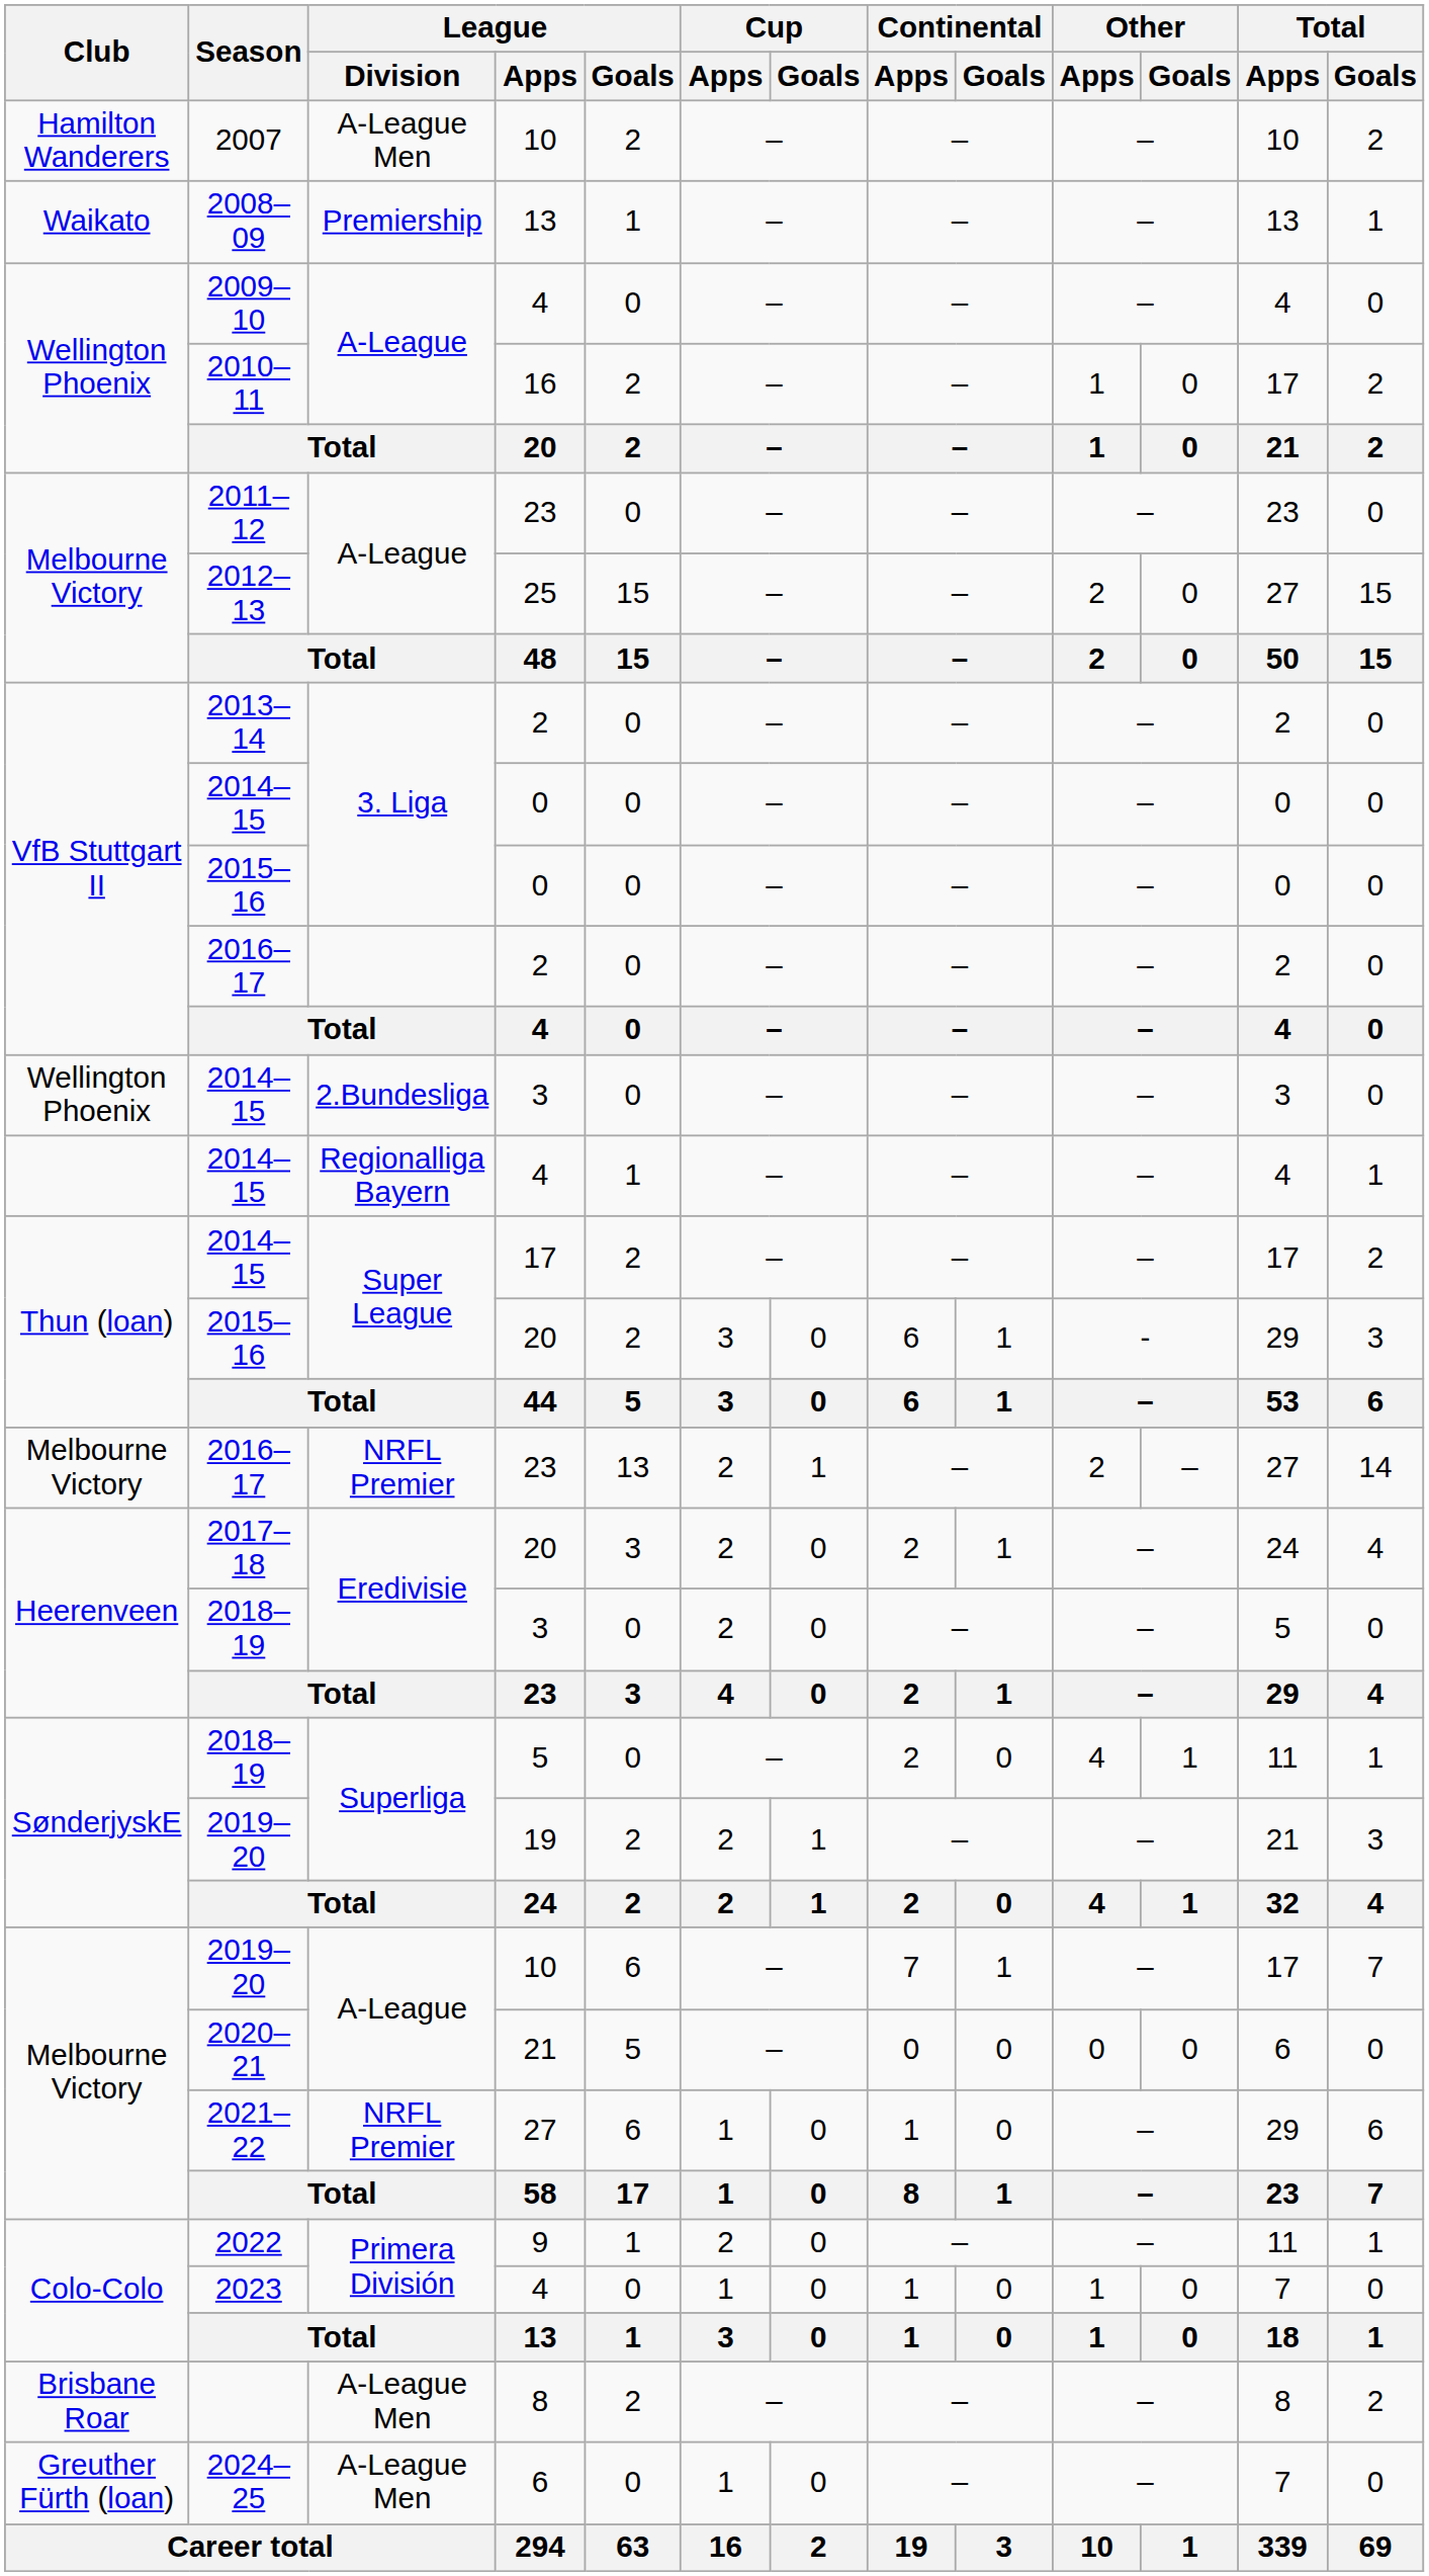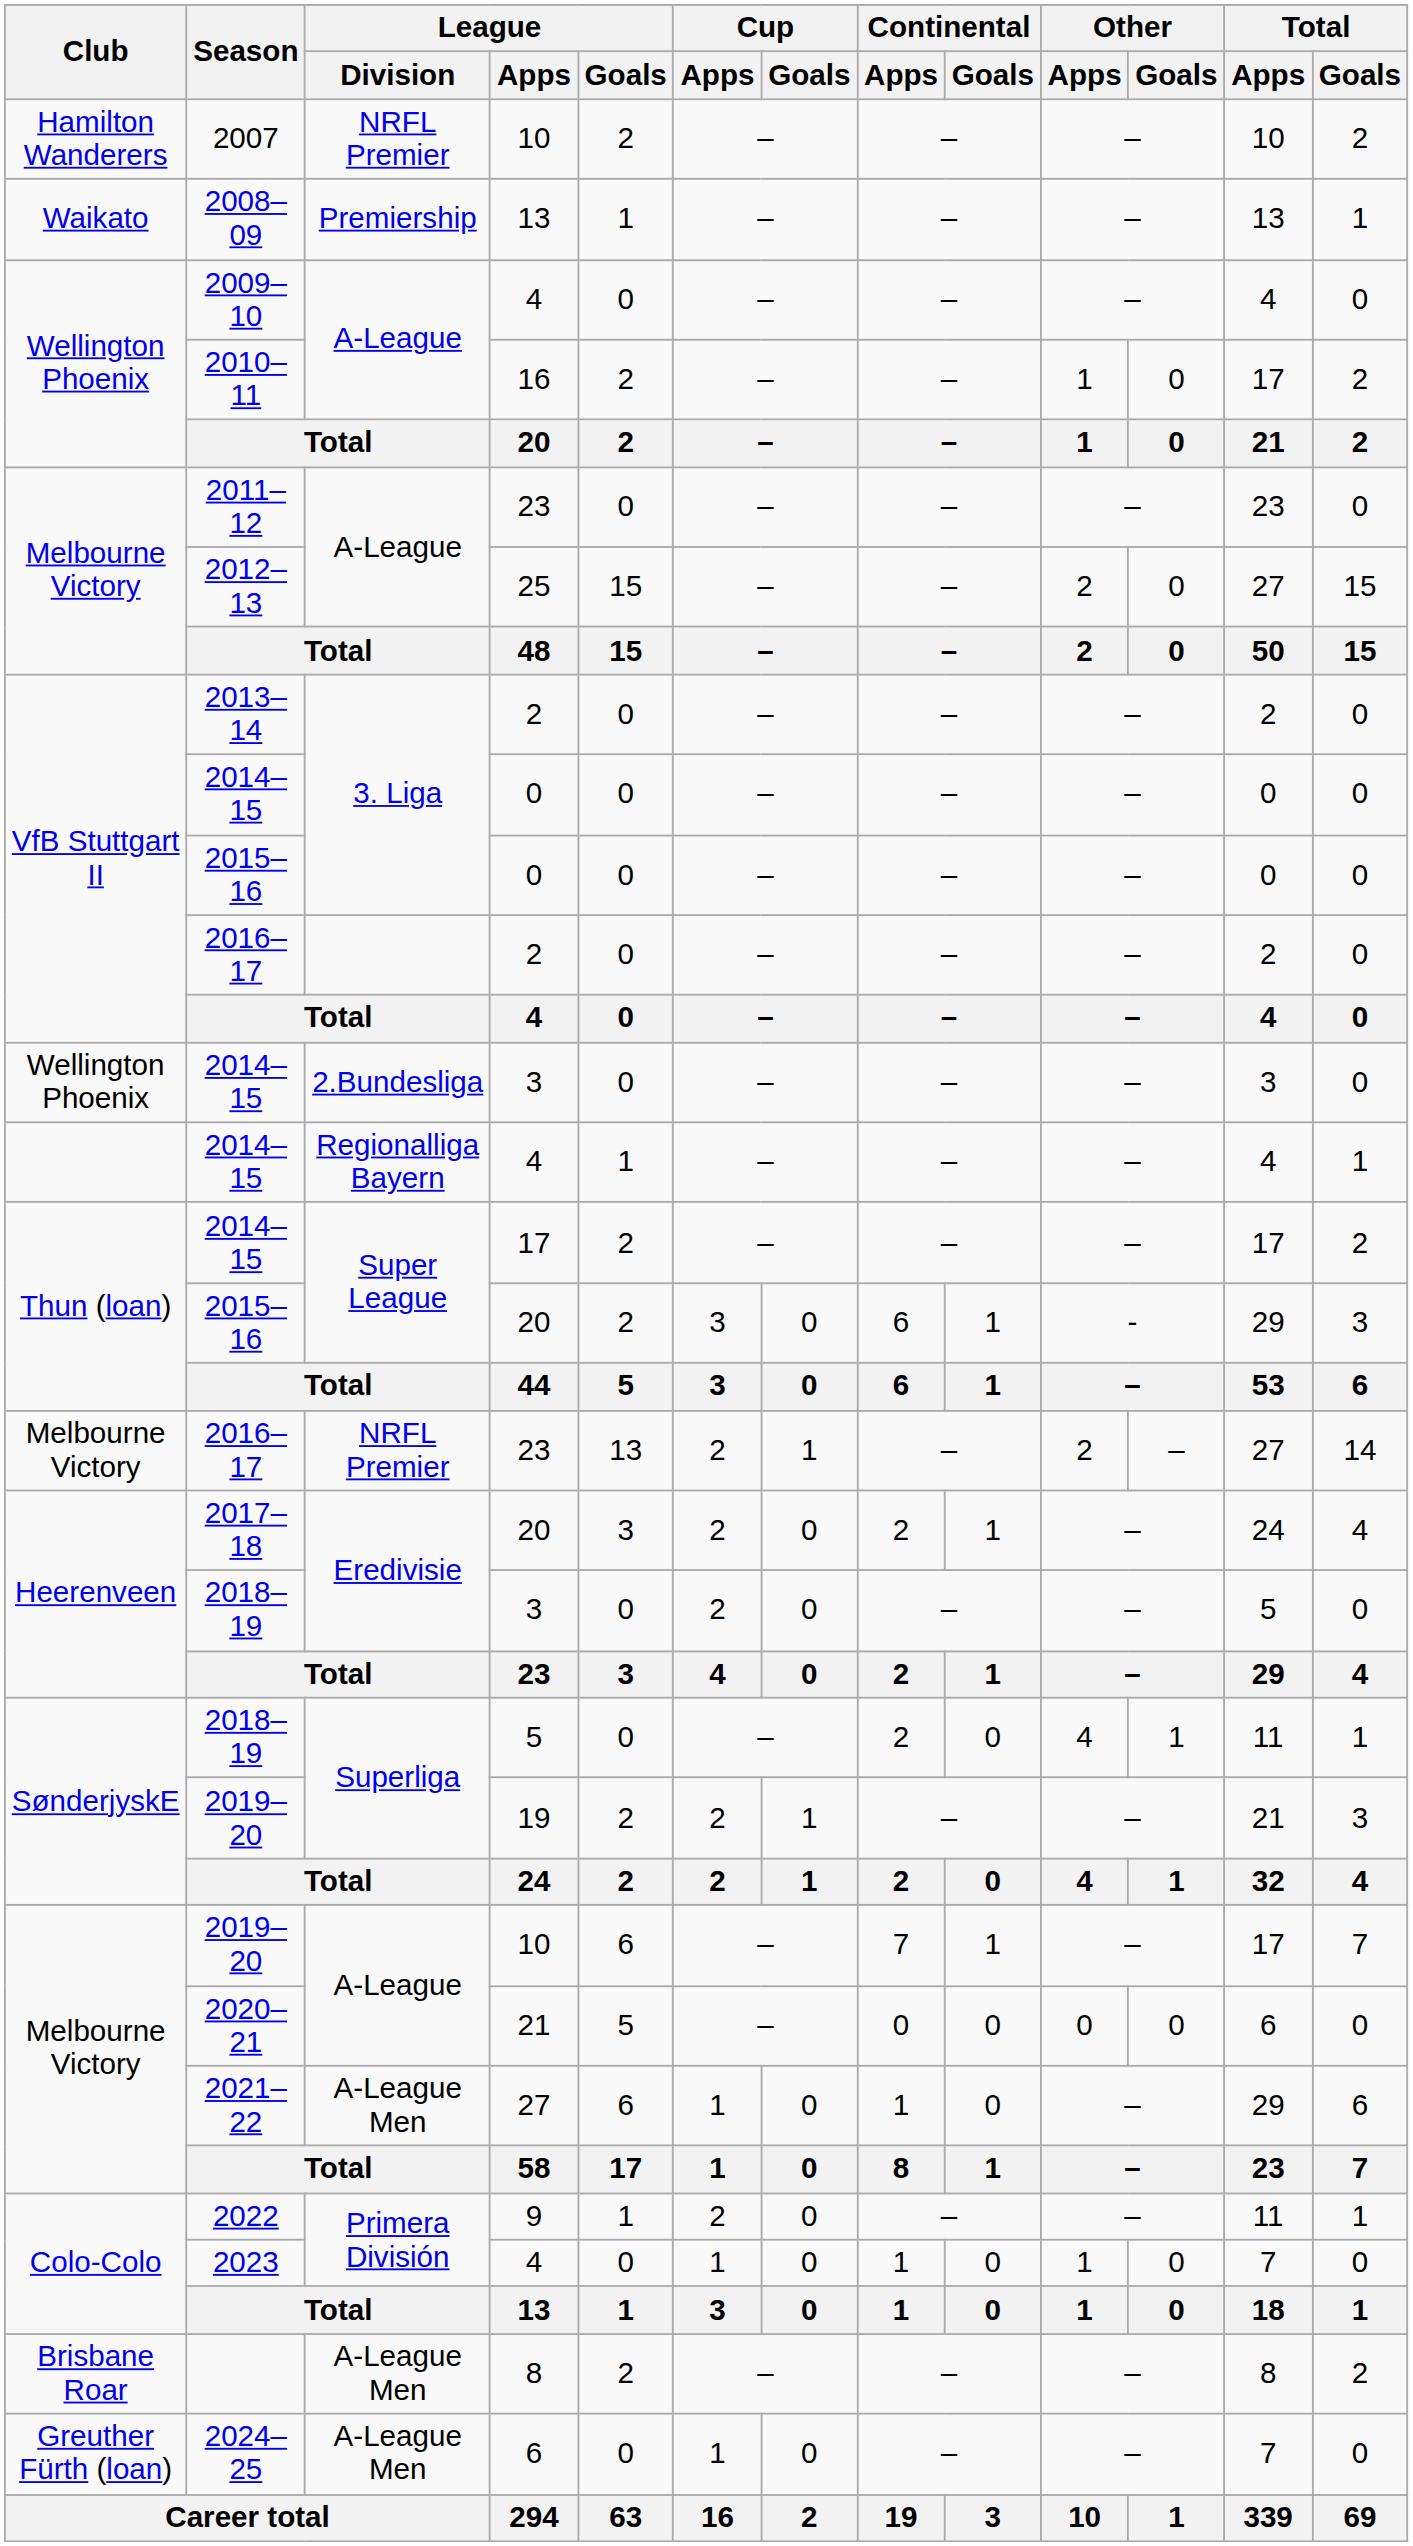 <table class="wikitable" style="text-align: center">
 <tr>
 <th rowspan=2>Club</th>
 <th rowspan=2>Season</th>
 <th colspan=3>League</th>
 <th colspan=2>Cup</th>
 <th colspan=2>Continental</th>
 <th colspan=2>Other</th>
 <th colspan=2>Total</th>
 </tr>
 <tr>
 <th>Division</th>
 <th>Apps</th>
 <th>Goals</th>
 <th>Apps</th>
 <th>Goals</th>
 <th>Apps</th>
 <th>Goals</th>
 <th>Apps</th>
 <th>Goals</th>
 <th>Apps</th>
 <th>Goals</th>
 </tr>
 <tr>
 <td><a href='#'>Hamilton Wanderers</a></td>
 <td>2007</td>
-<td>A-League Men</td>
+<td><a href='#'>NRFL Premier</a></td>
 <td>10</td>
 <td>2</td>
 <td colspan=2>–</td>
 <td colspan=2>–</td>
 <td colspan=2>–</td>
 <td>10</td>
 <td>2</td>
 </tr>
 <tr>
 <td><a href='#'>Waikato</a></td>
 <td><a href='#'>2008–09</a></td>
 <td><a href='#'>Premiership</a></td>
 <td>13</td>
 <td>1</td>
 <td colspan=2>–</td>
 <td colspan=2>–</td>
 <td colspan=2>–</td>
 <td>13</td>
 <td>1</td>
 </tr>
 <tr>
 <td rowspan=3><a href='#'>Wellington Phoenix</a></td>
 <td><a href='#'>2009–10</a></td>
 <td rowspan=2><a href='#'>A-League</a></td>
 <td>4</td>
 <td>0</td>
 <td colspan=2>–</td>
 <td colspan=2>–</td>
 <td colspan=2>–</td>
 <td>4</td>
 <td>0</td>
 </tr>
 <tr>
 <td><a href='#'>2010–11</a></td>
 <td>16</td>
 <td>2</td>
 <td colspan=2>–</td>
 <td colspan=2>–</td>
 <td>1</td>
 <td>0</td>
 <td>17</td>
 <td>2</td>
 </tr>
 <tr>
 <th colspan=2>Total</th>
 <th>20</th>
 <th>2</th>
 <th colspan=2>–</th>
 <th colspan=2>–</th>
 <th>1</th>
 <th>0</th>
 <th>21</th>
 <th>2</th>
 </tr>
 <tr>
 <td rowspan=3><a href='#'>Melbourne Victory</a></td>
 <td><a href='#'>2011–12</a></td>
 <td rowspan=2>A-League</td>
 <td>23</td>
 <td>0</td>
 <td colspan=2>–</td>
 <td colspan=2>–</td>
 <td colspan=2>–</td>
 <td>23</td>
 <td>0</td>
 </tr>
 <tr>
 <td><a href='#'>2012–13</a></td>
 <td>25</td>
 <td>15</td>
 <td colspan=2>–</td>
 <td colspan=2>–</td>
 <td>2</td>
 <td>0</td>
 <td>27</td>
 <td>15</td>
 </tr>
 <tr>
 <th colspan=2>Total</th>
 <th>48</th>
 <th>15</th>
 <th colspan=2>–</th>
 <th colspan=2>–</th>
 <th>2</th>
 <th>0</th>
 <th>50</th>
 <th>15</th>
 </tr>
 <tr>
 <td rowspan=5><a href='#'>VfB Stuttgart II</a></td>
 <td><a href='#'>2013–14</a></td>
 <td rowspan=3><a href='#'>3. Liga</a></td>
 <td>2</td>
 <td>0</td>
 <td colspan=2>–</td>
 <td colspan=2>–</td>
 <td colspan=2>–</td>
 <td>2</td>
 <td>0</td>
 </tr>
 <tr>
 <td><a href='#'>2014–15</a></td>
 <td>0</td>
 <td>0</td>
 <td colspan=2>–</td>
 <td colspan=2>–</td>
 <td colspan=2>–</td>
 <td>0</td>
 <td>0</td>
 </tr>
 <tr>
 <td><a href='#'>2015–16</a></td>
 <td>0</td>
 <td>0</td>
 <td colspan=2>–</td>
 <td colspan=2>–</td>
 <td colspan=2>–</td>
 <td>0</td>
 <td>0</td>
 </tr>
 <tr>
 <td><a href='#'>2016–17</a></td>
 <td></td>
 <td>2</td>
 <td>0</td>
 <td colspan=2>–</td>
 <td colspan=2>–</td>
 <td colspan=2>–</td>
 <td>2</td>
 <td>0</td>
 </tr>
 <tr>
 <th colspan=2>Total</th>
 <th>4</th>
 <th>0</th>
 <th colspan=2>–</th>
 <th colspan=2>–</th>
 <th colspan=2>–</th>
 <th>4</th>
 <th>0</th>
 </tr>
 <tr>
 <td>Wellington Phoenix</td>
 <td><a href='#'>2014–15</a></td>
 <td><a href='#'>2.Bundesliga</a></td>
 <td>3</td>
 <td>0</td>
 <td colspan=2>–</td>
 <td colspan=2>–</td>
 <td colspan=2>–</td>
 <td>3</td>
 <td>0</td>
 </tr>
 <tr>
 <td></td>
 <td><a href='#'>2014–15</a></td>
 <td><a href='#'>Regionalliga Bayern</a></td>
 <td>4</td>
 <td>1</td>
 <td colspan=2>–</td>
 <td colspan=2>–</td>
 <td colspan=2>–</td>
 <td>4</td>
 <td>1</td>
 </tr>
 <tr>
 <td rowspan=3><a href='#'>Thun</a> (<a href='#'>loan</a>)</td>
 <td><a href='#'>2014–15</a></td>
 <td rowspan=2><a href='#'>Super League</a></td>
 <td>17</td>
 <td>2</td>
 <td colspan=2>–</td>
 <td colspan=2>–</td>
 <td colspan=2>–</td>
 <td>17</td>
 <td>2</td>
 </tr>
 <tr>
 <td><a href='#'>2015–16</a></td>
 <td>20</td>
 <td>2</td>
 <td>3</td>
 <td>0</td>
 <td>6</td>
 <td>1</td>
 <td colspan=2>-</td>
 <td>29</td>
 <td>3</td>
 </tr>
 <tr>
 <th colspan=2>Total</th>
 <th>44</th>
 <th>5</th>
 <th>3</th>
 <th>0</th>
 <th>6</th>
 <th>1</th>
 <th colspan=2>–</th>
 <th>53</th>
 <th>6</th>
 </tr>
 <tr>
 <td>Melbourne Victory</td>
 <td><a href='#'>2016–17</a></td>
 <td><a href='#'>NRFL Premier</a></td>
 <td>23</td>
 <td>13</td>
 <td>2</td>
 <td>1</td>
 <td colspan=2>–</td>
 <td>2</td>
 <td>–</td>
 <td>27</td>
 <td>14</td>
 </tr>
 <tr>
 <td rowspan=3><a href='#'>Heerenveen</a></td>
 <td><a href='#'>2017–18</a></td>
 <td rowspan=2><a href='#'>Eredivisie</a></td>
 <td>20</td>
 <td>3</td>
 <td>2</td>
 <td>0</td>
 <td>2</td>
 <td>1</td>
 <td colspan=2>–</td>
 <td>24</td>
 <td>4</td>
 </tr>
 <tr>
 <td><a href='#'>2018–19</a></td>
 <td>3</td>
 <td>0</td>
 <td>2</td>
 <td>0</td>
 <td colspan=2>–</td>
 <td colspan=2>–</td>
 <td>5</td>
 <td>0</td>
 </tr>
 <tr>
 <th colspan=2>Total</th>
 <th>23</th>
 <th>3</th>
 <th>4</th>
 <th>0</th>
 <th>2</th>
 <th>1</th>
 <th colspan=2>–</th>
 <th>29</th>
 <th>4</th>
 </tr>
 <tr>
 <td rowspan=3><a href='#'>SønderjyskE</a></td>
 <td><a href='#'>2018–19</a></td>
 <td rowspan=2><a href='#'>Superliga</a></td>
 <td>5</td>
 <td>0</td>
 <td colspan=2>–</td>
 <td>2</td>
 <td>0</td>
 <td>4</td>
 <td>1</td>
 <td>11</td>
 <td>1</td>
 </tr>
 <tr>
 <td><a href='#'>2019–20</a></td>
 <td>19</td>
 <td>2</td>
 <td>2</td>
 <td>1</td>
 <td colspan=2>–</td>
 <td colspan=2>–</td>
 <td>21</td>
 <td>3</td>
 </tr>
 <tr>
 <th colspan=2>Total</th>
 <th>24</th>
 <th>2</th>
 <th>2</th>
 <th>1</th>
 <th>2</th>
 <th>0</th>
 <th>4</th>
 <th>1</th>
 <th>32</th>
 <th>4</th>
 </tr>
 <tr>
 <td rowspan="4">Melbourne Victory</td>
 <td><a href='#'>2019–20</a></td>
 <td rowspan=2>A-League</td>
 <td>10</td>
 <td>6</td>
 <td colspan=2>–</td>
 <td>7</td>
 <td>1</td>
 <td colspan=2>–</td>
 <td>17</td>
 <td>7</td>
 </tr>
 <tr>
 <td><a href='#'>2020–21</a></td>
 <td>21</td>
 <td>5</td>
 <td colspan=2>–</td>
 <td>0</td>
 <td>0</td>
 <td>0</td>
 <td>0</td>
 <td>6</td>
 <td>0</td>
 </tr>
 <tr>
 <td><a href='#'>2021–22</a></td>
-<td><a href='#'>NRFL Premier</a></td>
+<td>A-League Men</td>
 <td>27</td>
 <td>6</td>
 <td>1</td>
 <td>0</td>
 <td>1</td>
 <td>0</td>
 <td colspan="2">–</td>
 <td>29</td>
 <td>6</td>
 </tr>
 <tr>
 <th colspan="2">Total</th>
 <th>58</th>
 <th>17</th>
 <th>1</th>
 <th>0</th>
 <th>8</th>
 <th>1</th>
 <th colspan="2">–</th>
 <th>23</th>
 <th>7</th>
 </tr>
 <tr>
 <td rowspan="3"><a href='#'>Colo-Colo</a></td>
 <td><a href='#'>2022</a></td>
 <td rowspan=2><a href='#'>Primera División</a></td>
 <td>9</td>
 <td>1</td>
 <td>2</td>
 <td>0</td>
 <td colspan="2">–</td>
 <td colspan="2">–</td>
 <td>11</td>
 <td>1</td>
 </tr>
 <tr>
 <td><a href='#'>2023</a></td>
 <td>4</td>
 <td>0</td>
 <td>1</td>
 <td>0</td>
 <td>1</td>
 <td>0</td>
 <td>1</td>
 <td>0</td>
 <td>7</td>
 <td>0</td>
 </tr>
 <tr>
 <th colspan="2">Total</th>
 <th>13</th>
 <th>1</th>
 <th>3</th>
 <th>0</th>
 <th>1</th>
 <th>0</th>
 <th>1</th>
 <th>0</th>
 <th>18</th>
 <th>1</th>
 </tr>
 <tr>
 <td><a href='#'>Brisbane Roar</a></td>
 <td></td>
 <td>A-League Men</td>
 <td>8</td>
 <td>2</td>
 <td colspan="2">–</td>
 <td colspan="2">–</td>
 <td colspan="2">–</td>
 <td>8</td>
 <td>2</td>
 </tr>
 <tr>
 <td><a href='#'>Greuther Fürth</a> (<a href='#'>loan</a>)</td>
 <td><a href='#'>2024–25</a></td>
 <td>A-League Men</td>
 <td>6</td>
 <td>0</td>
 <td>1</td>
 <td>0</td>
 <td colspan="2">–</td>
 <td colspan="2">–</td>
 <td>7</td>
 <td>0</td>
 </tr>
 <tr>
 <th colspan="3">Career total</th>
 <th>294</th>
 <th>63</th>
 <th>16</th>
 <th>2</th>
 <th>19</th>
 <th>3</th>
 <th>10</th>
 <th>1</th>
 <th>339</th>
 <th>69</th>
 </tr>
 </table>
